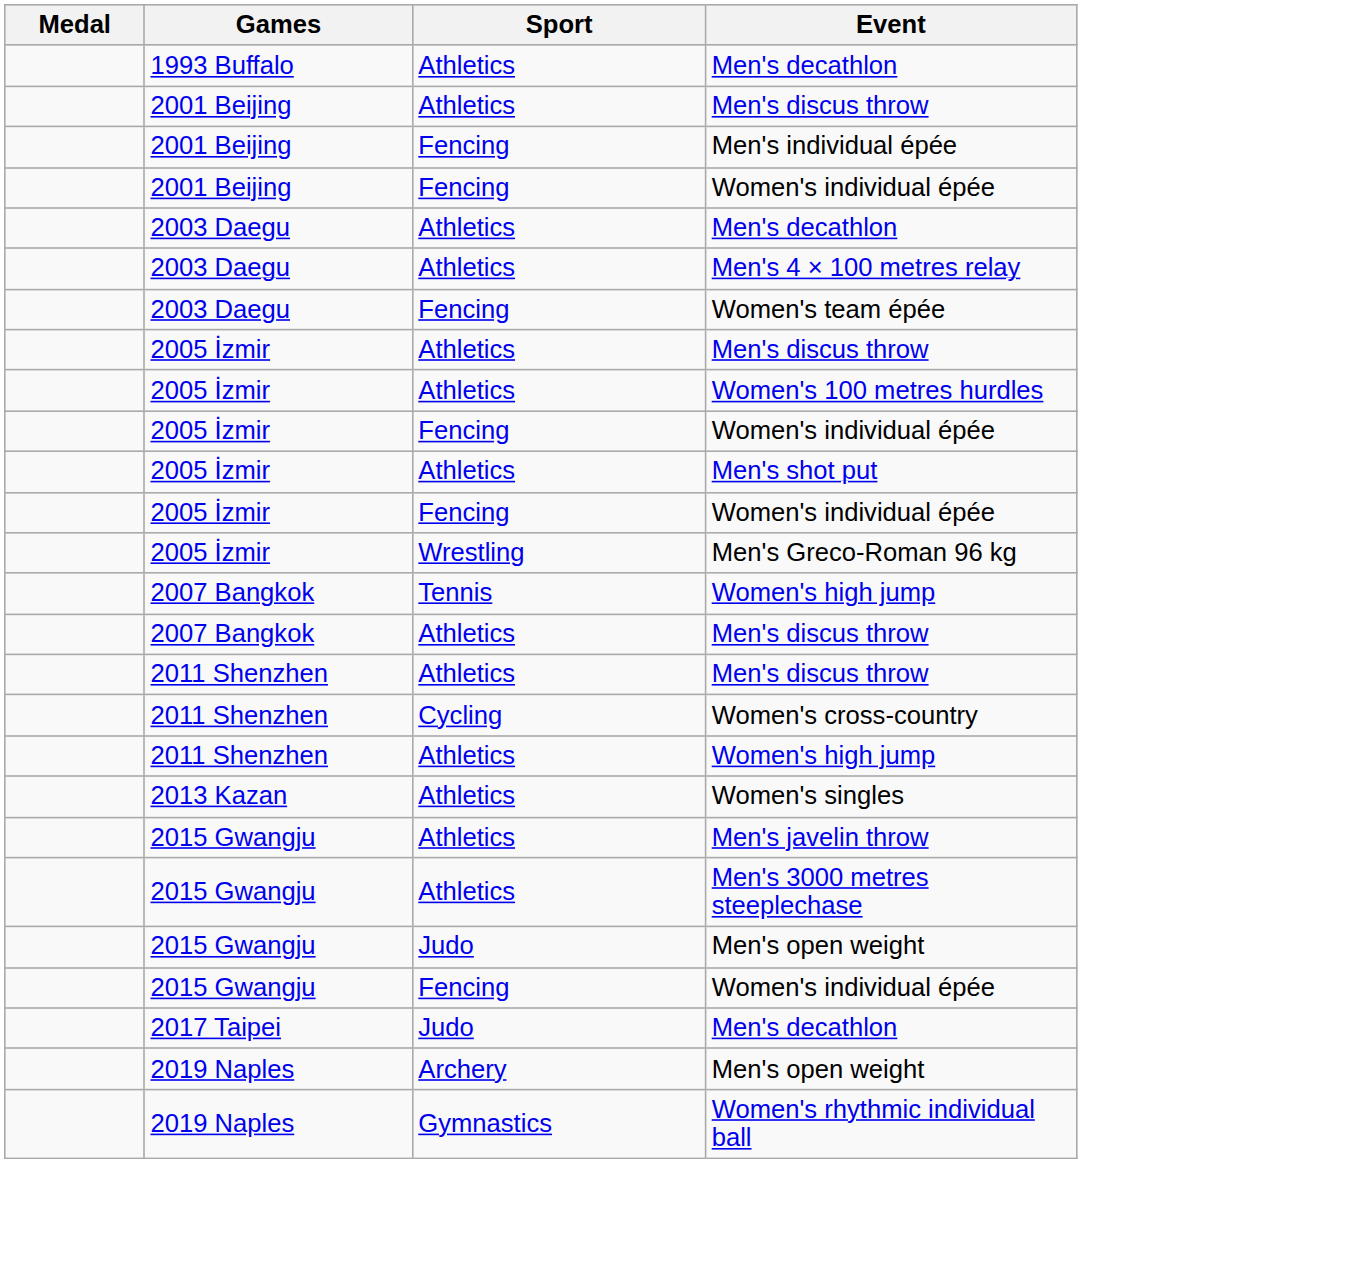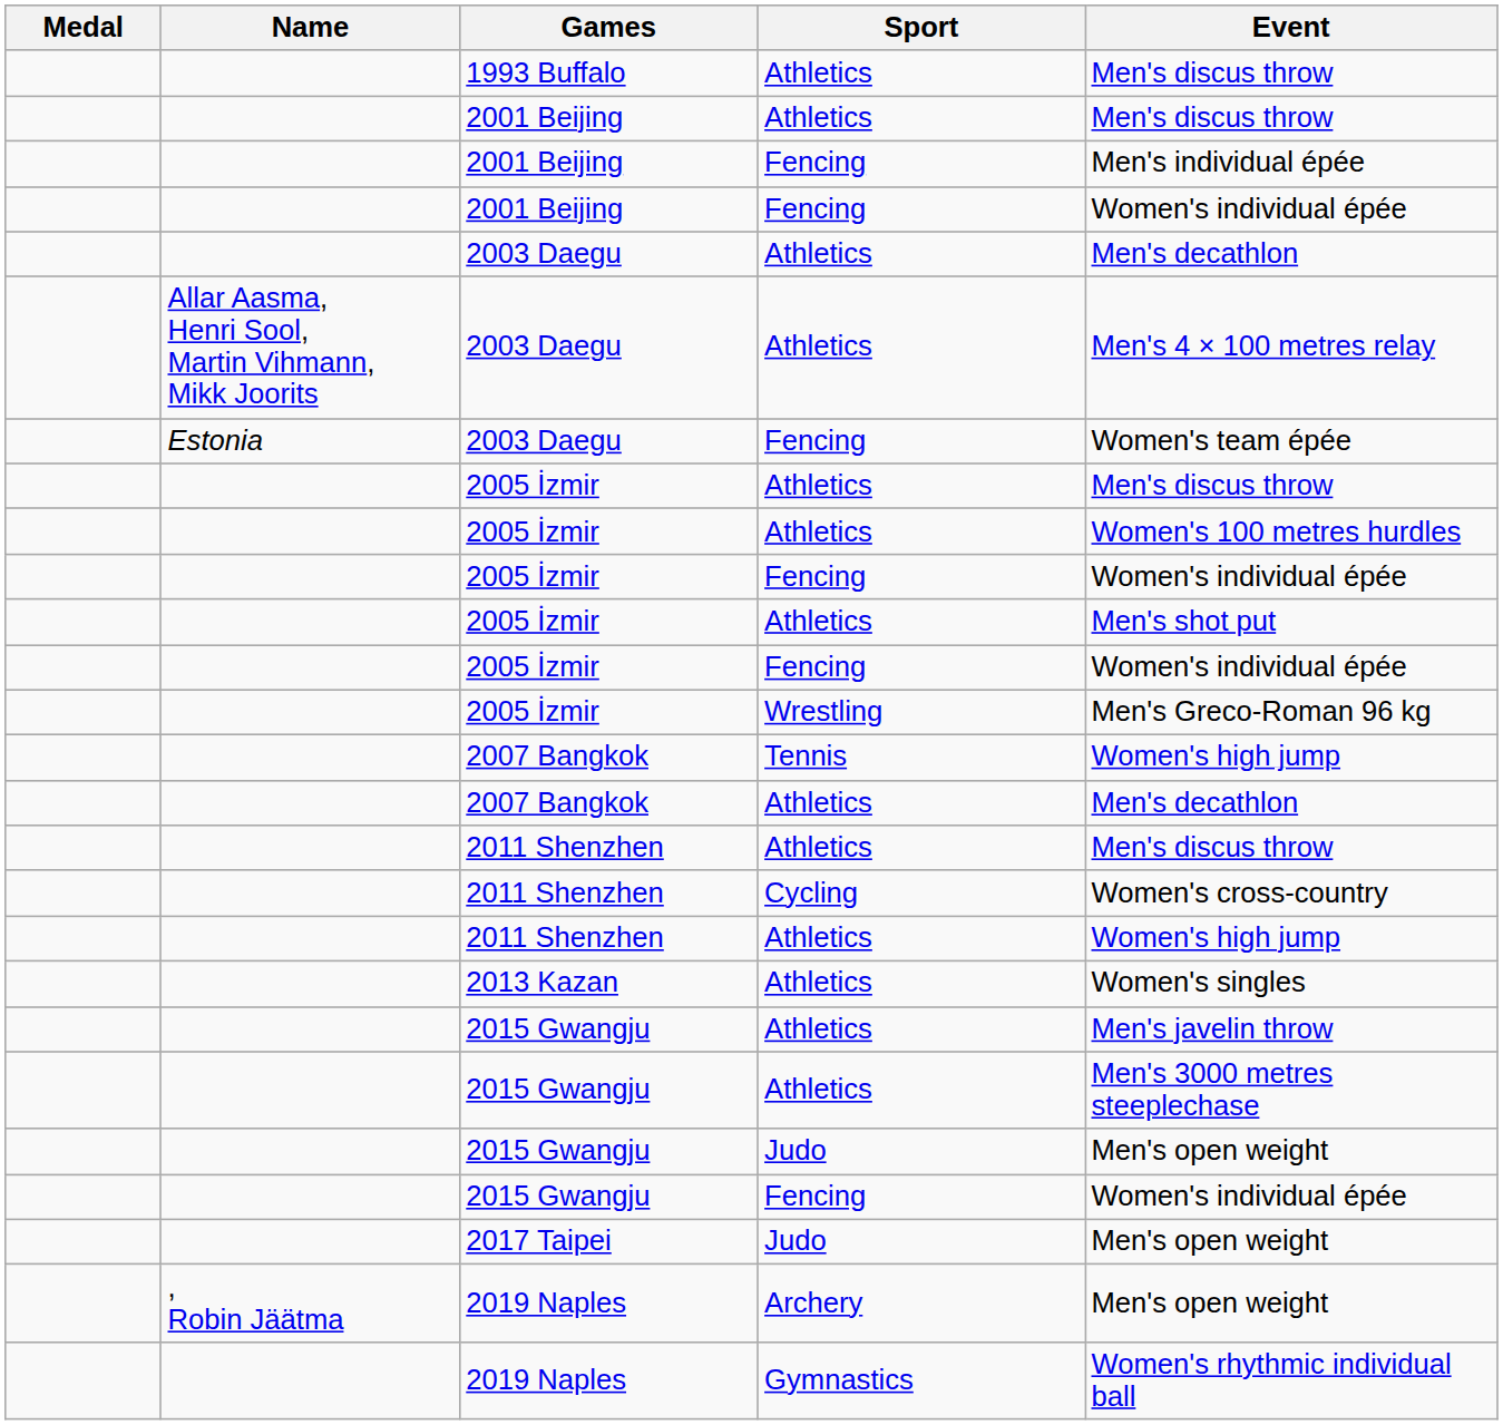 <table class="wikitable sortable">
 <tr>
 <th style="width:5em">Medal</th>
+<th style="width:10em">Name</th>
 <th style="width:10em">Games</th>
 <th style="width:11em">Sport</th>
 <th style="width:14em">Event</th>
 </tr>
 <tr>
 <td></td>
+<td></td>
 <td> <a href='#'>1993 Buffalo</a></td>
 <td><a href='#'>Athletics</a></td>
-<td><a href='#'>Men's decathlon</a></td>
+<td><a href='#'>Men's discus throw</a></td>
 </tr>
 <tr>
+<td></td>
 <td></td>
 <td> <a href='#'>2001 Beijing</a></td>
 <td><a href='#'>Athletics</a></td>
 <td><a href='#'>Men's discus throw</a></td>
 </tr>
 <tr>
 <td></td>
+<td></td>
 <td> <a href='#'>2001 Beijing</a></td>
 <td><a href='#'>Fencing</a></td>
 <td>Men's individual épée</td>
 </tr>
 <tr>
+<td></td>
 <td></td>
 <td> <a href='#'>2001 Beijing</a></td>
 <td><a href='#'>Fencing</a></td>
 <td>Women's individual épée</td>
 </tr>
 <tr>
 <td></td>
+<td></td>
 <td> <a href='#'>2003 Daegu</a></td>
 <td><a href='#'>Athletics</a></td>
 <td><a href='#'>Men's decathlon</a></td>
 </tr>
 <tr>
 <td></td>
+<td><a href='#'>Allar Aasma</a>,<br><a href='#'>Henri Sool</a>,<br><a href='#'>Martin Vihmann</a>,<br><a href='#'>Mikk Joorits</a></td>
 <td> <a href='#'>2003 Daegu</a></td>
 <td><a href='#'>Athletics</a></td>
 <td><a href='#'>Men's 4 × 100 metres relay</a></td>
 </tr>
 <tr>
 <td></td>
+<td><em>Estonia</em></td>
 <td> <a href='#'>2003 Daegu</a></td>
 <td><a href='#'>Fencing</a></td>
 <td>Women's team épée</td>
 </tr>
 <tr>
+<td></td>
 <td></td>
 <td> <a href='#'>2005 İzmir</a></td>
 <td><a href='#'>Athletics</a></td>
 <td><a href='#'>Men's discus throw</a></td>
 </tr>
 <tr>
 <td></td>
+<td></td>
 <td> <a href='#'>2005 İzmir</a></td>
 <td><a href='#'>Athletics</a></td>
 <td><a href='#'>Women's 100 metres hurdles</a></td>
 </tr>
 <tr>
+<td></td>
 <td></td>
 <td> <a href='#'>2005 İzmir</a></td>
 <td><a href='#'>Fencing</a></td>
 <td>Women's individual épée</td>
 </tr>
 <tr>
 <td></td>
+<td></td>
 <td> <a href='#'>2005 İzmir</a></td>
 <td><a href='#'>Athletics</a></td>
 <td><a href='#'>Men's shot put</a></td>
 </tr>
 <tr>
+<td></td>
 <td></td>
 <td> <a href='#'>2005 İzmir</a></td>
 <td><a href='#'>Fencing</a></td>
 <td>Women's individual épée</td>
 </tr>
 <tr>
 <td></td>
+<td></td>
 <td> <a href='#'>2005 İzmir</a></td>
 <td><a href='#'>Wrestling</a></td>
 <td>Men's Greco-Roman 96 kg</td>
 </tr>
 <tr>
+<td></td>
 <td></td>
 <td> <a href='#'>2007 Bangkok</a></td>
 <td><a href='#'>Tennis</a></td>
 <td><a href='#'>Women's high jump</a></td>
 </tr>
 <tr>
 <td></td>
+<td></td>
 <td> <a href='#'>2007 Bangkok</a></td>
 <td><a href='#'>Athletics</a></td>
-<td><a href='#'>Men's discus throw</a></td>
+<td><a href='#'>Men's decathlon</a></td>
 </tr>
 <tr>
+<td></td>
 <td></td>
 <td> <a href='#'>2011 Shenzhen</a></td>
 <td><a href='#'>Athletics</a></td>
 <td><a href='#'>Men's discus throw</a></td>
 </tr>
 <tr>
 <td></td>
+<td></td>
 <td> <a href='#'>2011 Shenzhen</a></td>
 <td><a href='#'>Cycling</a></td>
 <td>Women's cross-country</td>
 </tr>
 <tr>
+<td></td>
 <td></td>
 <td> <a href='#'>2011 Shenzhen</a></td>
 <td><a href='#'>Athletics</a></td>
 <td><a href='#'>Women's high jump</a></td>
 </tr>
 <tr>
 <td></td>
+<td></td>
 <td> <a href='#'>2013 Kazan</a></td>
 <td><a href='#'>Athletics</a></td>
 <td>Women's singles</td>
 </tr>
 <tr>
+<td></td>
 <td></td>
 <td> <a href='#'>2015 Gwangju</a></td>
 <td><a href='#'>Athletics</a></td>
 <td><a href='#'>Men's javelin throw</a></td>
 </tr>
 <tr>
 <td></td>
+<td></td>
 <td> <a href='#'>2015 Gwangju</a></td>
 <td><a href='#'>Athletics</a></td>
 <td><a href='#'>Men's 3000 metres steeplechase</a></td>
 </tr>
 <tr>
+<td></td>
 <td></td>
 <td> <a href='#'>2015 Gwangju</a></td>
 <td><a href='#'>Judo</a></td>
 <td>Men's open weight</td>
 </tr>
 <tr>
 <td></td>
+<td></td>
 <td> <a href='#'>2015 Gwangju</a></td>
 <td><a href='#'>Fencing</a></td>
 <td>Women's individual épée</td>
 </tr>
 <tr>
 <td></td>
+<td></td>
 <td> <a href='#'>2017 Taipei</a></td>
 <td><a href='#'>Judo</a></td>
-<td><a href='#'>Men's decathlon</a></td>
+<td>Men's open weight</td>
 </tr>
 <tr>
 <td></td>
+<td>,<br><a href='#'>Robin Jäätma</a></td>
 <td> <a href='#'>2019 Naples</a></td>
 <td><a href='#'>Archery</a></td>
 <td>Men's open weight</td>
 </tr>
 <tr>
 <td></td>
+<td></td>
 <td> <a href='#'>2019 Naples</a></td>
 <td><a href='#'>Gymnastics</a></td>
 <td><a href='#'>Women's rhythmic individual ball</a></td>
 </tr>
 </table>
